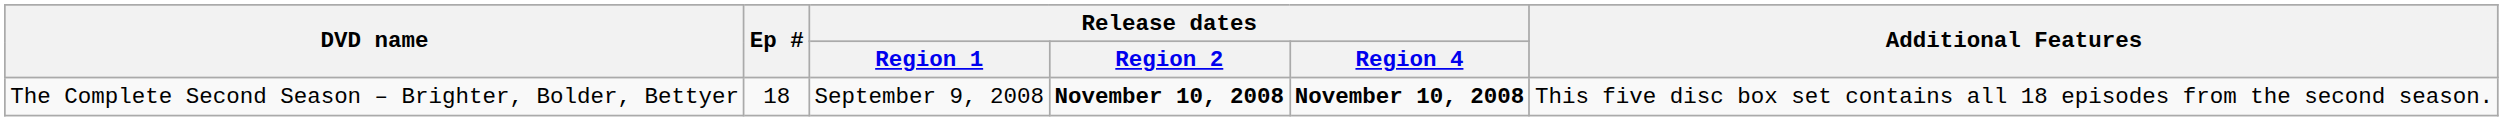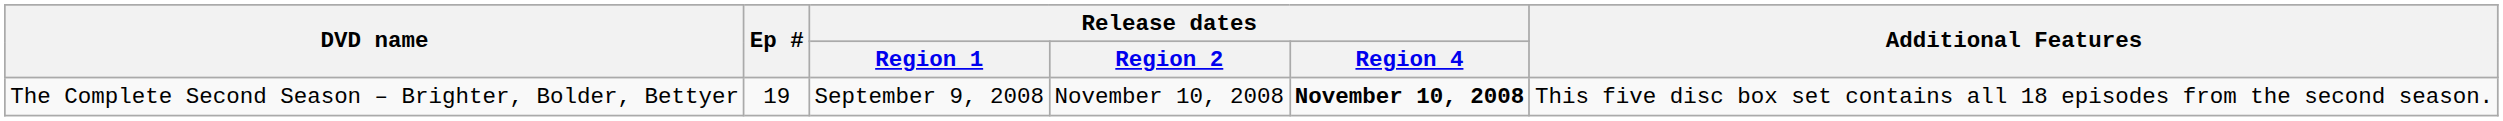 <table class="wikitable">
 <tr>
 <th rowspan="2">DVD name</th>
 <th rowspan="2">Ep #</th>
 <th colspan="3">Release dates</th>
 <th rowspan="2">Additional Features</th>
 </tr>
 <tr>
 <th><a href='#'>Region 1</a></th>
 <th><a href='#'>Region 2</a></th>
 <th><a href='#'>Region 4</a></th>
 </tr>
 <tr>
 <td>The Complete Second Season – Brighter, Bolder, Bettyer</td>
-<td style="text-align:center;">18</td>
+<td style="text-align:center;">19</td>
 <td>September 9, 2008</td>
-<td><strong>November 10, 2008</strong></td>
+<td>November 10, 2008</td>
 <td><strong>November 10, 2008</strong></td>
 <td>This five disc box set contains all 18 episodes from the second season.</td>
 </tr>
 </table>
